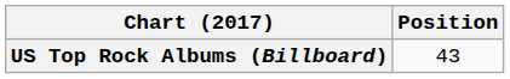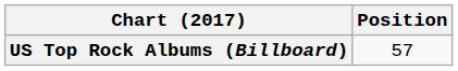 <table class="wikitable plainrowheaders" style="text-align:center">
 <tr>
 <th scope="col">Chart (2017)</th>
 <th scope="col">Position</th>
 </tr>
 <tr>
 <th scope="row">US Top Rock Albums (<em>Billboard</em>)</th>
-<td>43</td>
+<td>57</td>
 </tr>
 </table>
